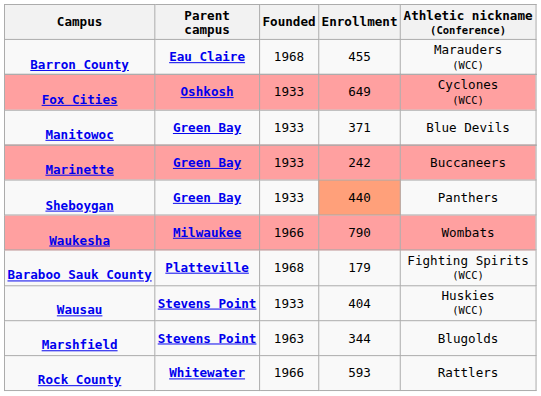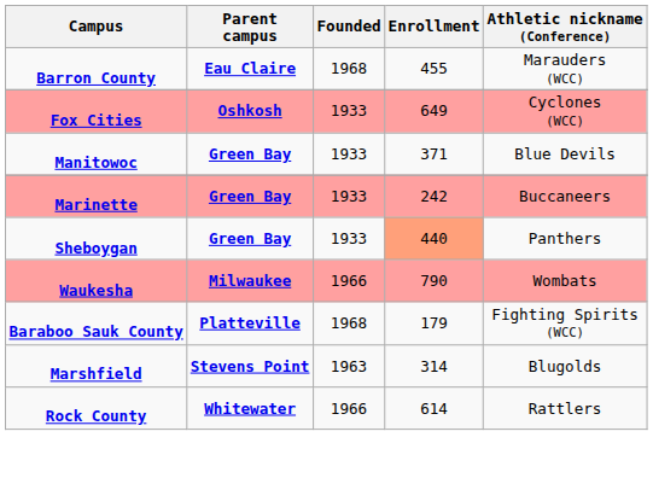 <table class="wikitable sortable" style="text-align:center">
 <tr>
 <th>Campus</th>
 <th>Parent<br>campus</th>
 <th>Founded</th>
 <th data-sort-type="number">Enrollment<br></th>
 <th>Athletic nickname<br><small>(Conference)</small></th>
 </tr>
 <tr>
 <td><br><strong><a href='#'>Barron County</a></strong><br></td>
 <td><a href='#'><strong>Eau Claire</strong></a></td>
 <td>1968</td>
 <td>455</td>
 <td>Marauders<br><small>(WCC)</small></td>
 </tr>
 <tr bgcolor=#ffa0a0>
 </tr>
 <tr>
 </tr>
 <tr bgcolor=#ffa0a0>
 <td><br><strong><a href='#'>Fox Cities</a></strong><br></td>
 <td><a href='#'><strong>Oshkosh</strong></a></td>
 <td>1933</td>
 <td>649</td>
 <td>Cyclones<br><small>(WCC)</small></td>
 </tr>
 <tr>
 <td><br><strong><a href='#'>Manitowoc</a></strong></td>
 <td><a href='#'><strong>Green Bay</strong></a></td>
 <td>1933</td>
 <td>371</td>
 <td>Blue Devils</td>
 </tr>
 <tr>
 </tr>
 <tr bgcolor=#ffa0a0>
 <td><br><strong><a href='#'>Marinette</a></strong></td>
 <td><a href='#'><strong>Green Bay</strong></a></td>
 <td>1933</td>
 <td>242</td>
 <td>Buccaneers</td>
 </tr>
 <tr>
 <td><br><strong><a href='#'>Sheboygan</a></strong></td>
 <td><a href='#'><strong>Green Bay</strong></a></td>
 <td>1933</td>
 <td style="background: lightsalmon;">440</td>
 <td>Panthers</td>
 </tr>
 <tr bgcolor=#ffa0a0>
 <td><br><strong><a href='#'>Waukesha</a></strong></td>
 <td><a href='#'><strong>Milwaukee</strong></a></td>
 <td>1966</td>
 <td>790</td>
 <td>Wombats</td>
 </tr>
 <tr>
 <td><br><strong><a href='#'>Baraboo Sauk County</a></strong></td>
 <td><a href='#'><strong>Platteville</strong></a></td>
 <td>1968</td>
 <td>179</td>
 <td>Fighting Spirits<br><small>(WCC)</small></td>
 </tr>
 <tr>
-<td><br><strong><a href='#'>Wausau</a></strong></td>
-<td><a href='#'><strong>Stevens Point</strong></a></td>
-<td>1933</td>
-<td>404</td>
-<td>Huskies<br><small>(WCC)</small></td>
-</tr>
-<tr>
 <td><br><strong><a href='#'>Marshfield</a></strong></td>
 <td><a href='#'><strong>Stevens Point</strong></a></td>
 <td>1963</td>
-<td>344</td>
+<td>314</td>
 <td>Blugolds</td>
 </tr>
 <tr>
 <td><br><strong><a href='#'>Rock County</a></strong><br></td>
 <td><a href='#'><strong>Whitewater</strong></a></td>
 <td>1966</td>
-<td>593</td>
+<td>614</td>
 <td>Rattlers</td>
 </tr>
 </table>
